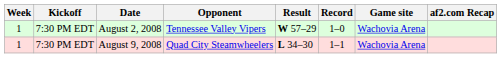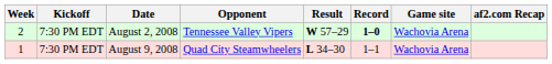 <table class="wikitable" align="center">
 <tr>
 <th>Week</th>
 <th>Kickoff</th>
 <th>Date</th>
 <th>Opponent</th>
 <th>Result</th>
 <th>Record</th>
 <th>Game site</th>
 <th>af2.com Recap</th>
 </tr>
 <tr style="background: #ddffdd;">
-<td align="center">1</td>
+<td align="center">2</td>
 <td>7:30 PM EDT</td>
 <td>August 2, 2008</td>
 <td><a href='#'>Tennessee Valley Vipers</a></td>
 <td><strong>W</strong> 57–29</td>
-<td align="center">1–0</td>
+<td align="center"><strong>1–0</strong></td>
 <td><a href='#'>Wachovia Arena</a></td>
 <td></td>
 </tr>
 <tr style="background: #ffdddd;">
 <td align="center">1</td>
 <td>7:30 PM EDT</td>
 <td>August 9, 2008</td>
 <td><a href='#'>Quad City Steamwheelers</a></td>
 <td><strong>L</strong> 34–30</td>
 <td align="center">1–1</td>
 <td><a href='#'>Wachovia Arena</a></td>
 <td></td>
 </tr>
 </table>
